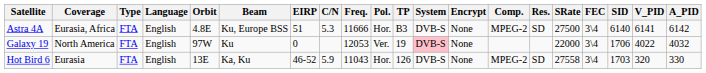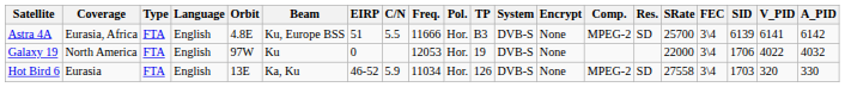 <table class="wikitable">
 <tr>
 <th>Satellite</th>
 <th>Coverage</th>
 <th>Type</th>
 <th>Language</th>
 <th>Orbit</th>
 <th>Beam</th>
 <th>EIRP</th>
 <th>C/N</th>
 <th>Freq.</th>
 <th>Pol.</th>
 <th>TP</th>
 <th>System</th>
 <th>Encrypt</th>
 <th>Comp.</th>
 <th>Res.</th>
 <th>SRate</th>
 <th>FEC</th>
 <th>SID</th>
 <th>V_PID</th>
 <th>A_PID</th>
 </tr>
 <tr>
 <td><a href='#'>Astra 4A</a></td>
 <td>Eurasia, Africa</td>
 <td><a href='#'>FTA</a></td>
 <td>English</td>
 <td>4.8E</td>
 <td>Ku, Europe BSS</td>
 <td>51</td>
-<td>5.3</td>
+<td>5.5</td>
 <td>11666</td>
 <td>Hor.</td>
 <td>B3</td>
 <td>DVB-S</td>
 <td>None</td>
 <td>MPEG-2</td>
 <td>SD</td>
-<td>27500</td>
+<td>25700</td>
 <td>3\4</td>
-<td>6140</td>
+<td>6139</td>
 <td>6141</td>
 <td>6142</td>
 </tr>
 <tr>
 <td><a href='#'>Galaxy 19</a></td>
 <td>North America</td>
 <td><a href='#'>FTA</a></td>
 <td>English</td>
 <td>97W</td>
 <td>Ku</td>
 <td>0</td>
 <td></td>
 <td>12053</td>
-<td>Ver.</td>
+<td>Hor.</td>
 <td>19</td>
-<td style="background: pink;">DVB-S</td>
+<td>DVB-S</td>
 <td>None</td>
 <td></td>
 <td></td>
 <td>22000</td>
 <td>3\4</td>
 <td>1706</td>
 <td>4022</td>
 <td>4032</td>
 </tr>
 <tr>
 <td><a href='#'>Hot Bird 6</a></td>
 <td>Eurasia</td>
 <td><a href='#'>FTA</a></td>
 <td>English</td>
 <td>13E</td>
 <td>Ka, Ku</td>
 <td>46-52</td>
 <td>5.9</td>
-<td>11043</td>
+<td>11034</td>
 <td>Hor.</td>
 <td>126</td>
 <td>DVB-S</td>
 <td>None</td>
 <td>MPEG-2</td>
 <td>SD</td>
 <td>27558</td>
 <td>3\4</td>
 <td>1703</td>
 <td>320</td>
 <td>330</td>
 </tr>
 </table>
